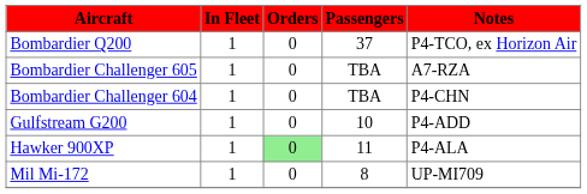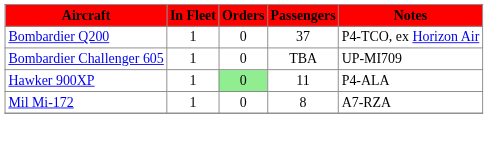 <table class="toccolours" border="1" cellpadding="3" style="border-collapse:collapse;margin: 1em auto;">
 <tr bgcolor=red>
 <th>Aircraft</th>
 <th>In Fleet</th>
 <th>Orders</th>
 <th>Passengers</th>
 <th>Notes</th>
 </tr>
 <tr>
 <td><a href='#'>Bombardier Q200</a></td>
 <td align="center">1</td>
 <td align="center">0</td>
 <td align="center">37</td>
 <td>P4-TCO, ex <a href='#'>Horizon Air</a></td>
 </tr>
 <tr>
 <td><a href='#'>Bombardier Challenger 605</a></td>
 <td align="center">1</td>
 <td align="center">0</td>
 <td align="center">TBA</td>
-<td>A7-RZA</td>
-</tr>
-<tr>
-<td><a href='#'>Bombardier Challenger 604</a></td>
-<td align="center">1</td>
-<td align="center">0</td>
-<td align="center">TBA</td>
-<td>P4-CHN</td>
-</tr>
-<tr>
-<td><a href='#'>Gulfstream G200</a></td>
-<td align="center">1</td>
-<td align="center">0</td>
-<td align="center">10</td>
-<td>P4-ADD</td>
+<td>UP-MI709</td>
 </tr>
 <tr>
 <td><a href='#'>Hawker 900XP</a></td>
 <td align="center">1</td>
 <td align="center" style="background: lightgreen;">0</td>
 <td align="center">11</td>
 <td>P4-ALA</td>
 </tr>
 <tr>
 <td><a href='#'>Mil Mi-172</a></td>
 <td align="center">1</td>
 <td align="center">0</td>
 <td align="center">8</td>
-<td>UP-MI709</td>
+<td>A7-RZA</td>
 </tr>
 <tr>
 </tr>
 </table>
